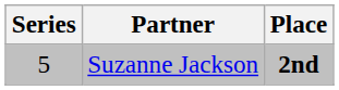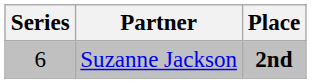 <table class="wikitable sortable" style="margin:auto; text-align:center;">
 <tr>
 <th>Series</th>
 <th>Partner</th>
 <th>Place</th>
 </tr>
 <tr | style="background:Silver;">
-<td>5</td>
+<td>6</td>
 <td><a href='#'>Suzanne Jackson</a></td>
 <td><strong>2nd</strong></td>
 </tr>
 </table>
